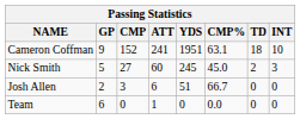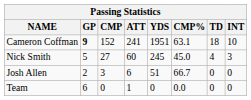 <table class="wikitable sortable collapsible collapsed">
 <tr>
 <th colspan="10">Passing Statistics</th>
 </tr>
 <tr>
 <th>NAME</th>
 <th>GP</th>
 <th>CMP</th>
 <th>ATT</th>
 <th>YDS</th>
 <th>CMP%</th>
 <th>TD</th>
 <th>INT</th>
 </tr>
 <tr>
 <td>Cameron Coffman</td>
-<td>9</td>
+<td><strong>9</strong></td>
 <td>152</td>
 <td>241</td>
 <td>1951</td>
 <td>63.1</td>
 <td>18</td>
 <td>10</td>
 </tr>
 <tr>
 <td>Nick Smith</td>
 <td>5</td>
 <td>27</td>
 <td>60</td>
 <td>245</td>
 <td>45.0</td>
-<td>2</td>
+<td>4</td>
 <td>3</td>
 </tr>
 <tr>
 <td>Josh Allen</td>
 <td>2</td>
 <td>3</td>
 <td>6</td>
 <td>51</td>
 <td>66.7</td>
 <td>0</td>
 <td>0</td>
 </tr>
 <tr>
 <td>Team</td>
 <td>6</td>
 <td>0</td>
 <td>1</td>
 <td>0</td>
 <td>0.0</td>
 <td>0</td>
 <td>0</td>
 </tr>
 </table>
